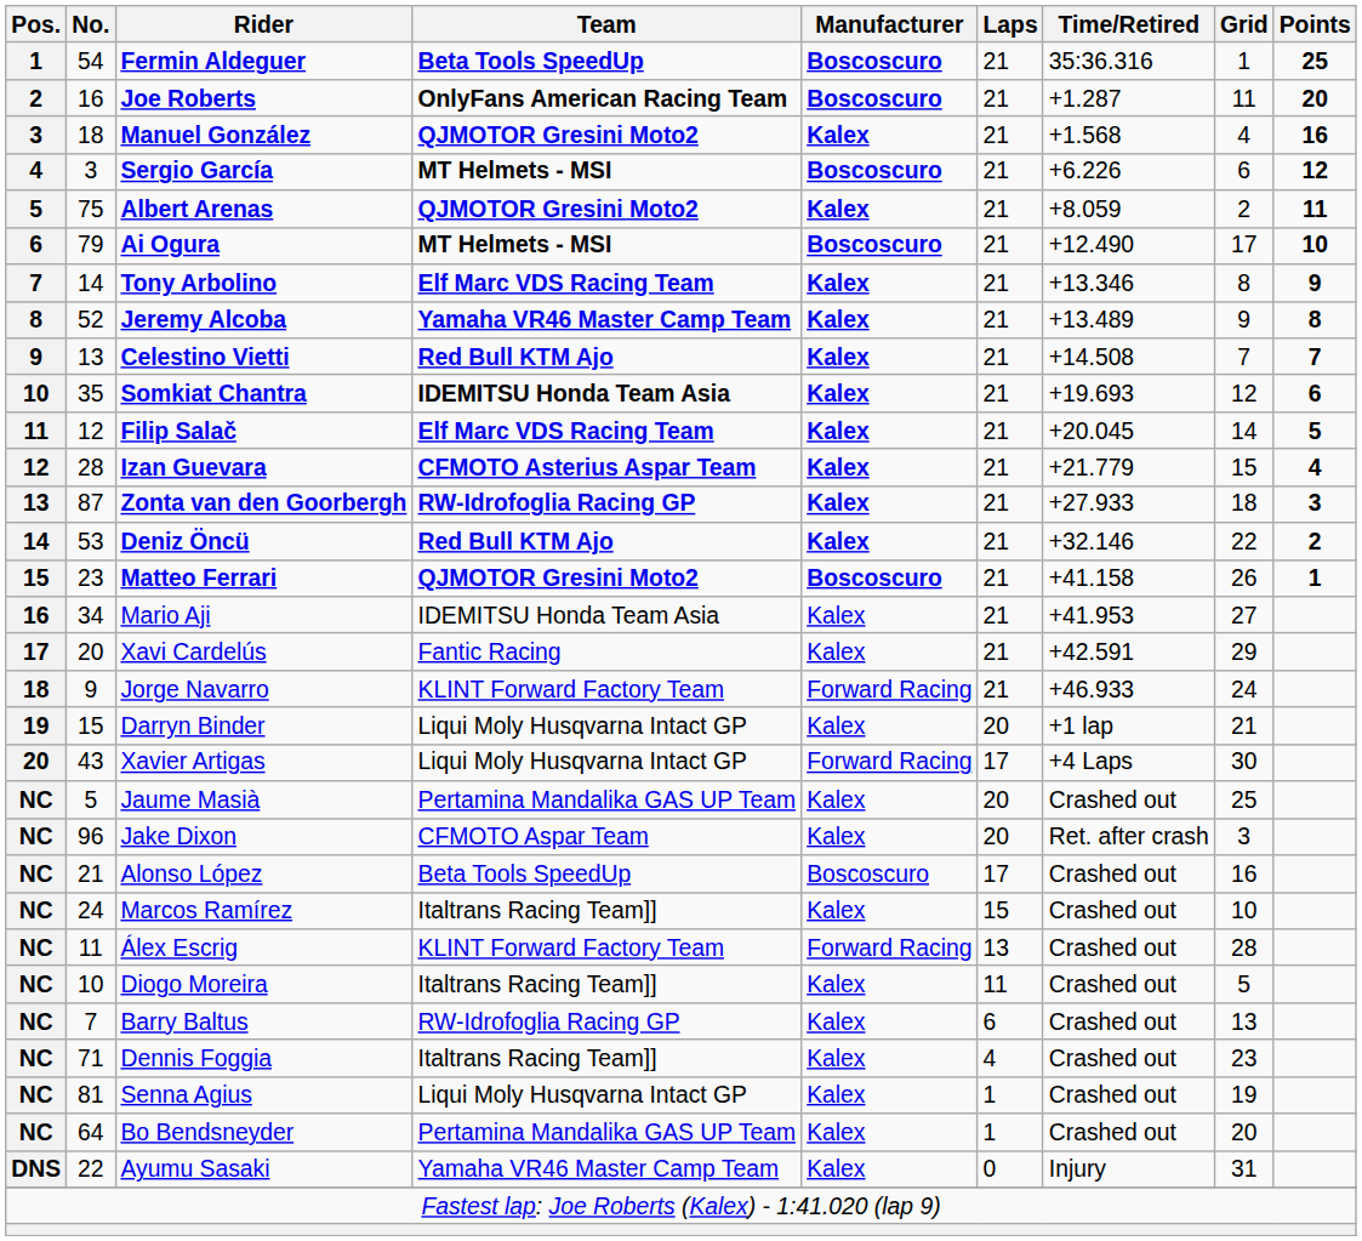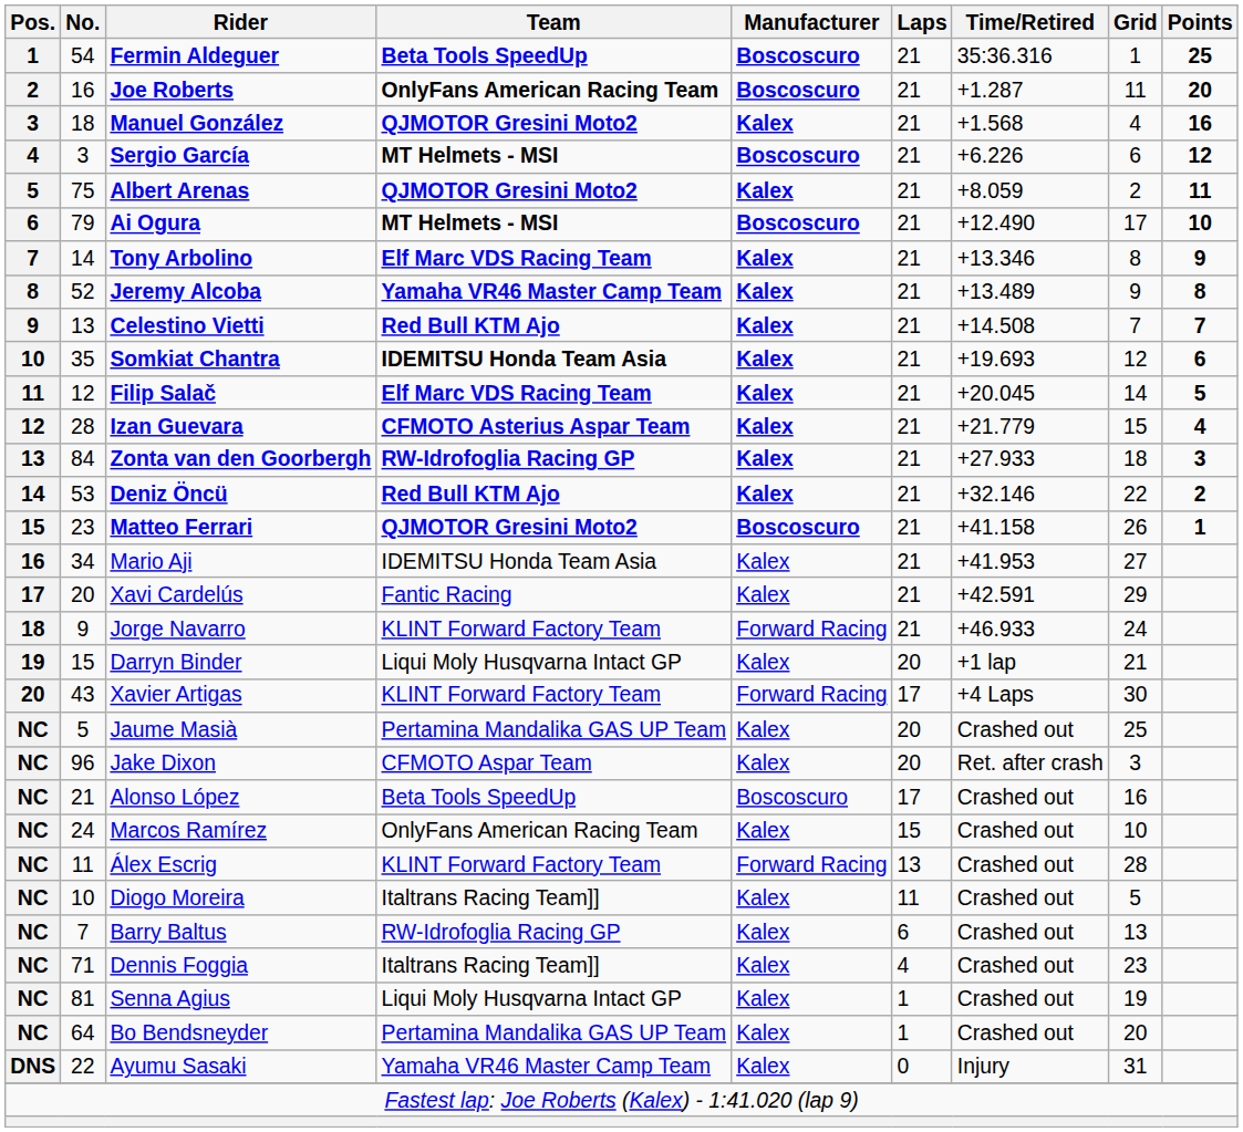 <table class="wikitable sortable" style="font-size: 85%;">
 <tr>
 <th>Pos.</th>
 <th>No.</th>
 <th>Rider</th>
 <th>Team</th>
 <th>Manufacturer</th>
 <th>Laps</th>
 <th>Time/Retired</th>
 <th>Grid</th>
 <th>Points</th>
 </tr>
 <tr>
 <th scope="row">1</th>
 <td align="center">54</td>
 <td><strong><a href='#'>Fermin Aldeguer</a></strong></td>
 <td><strong><a href='#'>Beta Tools SpeedUp</a></strong></td>
 <td><strong><a href='#'>Boscoscuro</a></strong></td>
 <td>21</td>
 <td>35:36.316</td>
 <td align="center">1</td>
 <td align="center"><strong>25</strong></td>
 </tr>
 <tr>
 <th scope="row">2</th>
 <td align="center">16</td>
 <td> <strong><a href='#'>Joe Roberts</a></strong></td>
 <td><strong>OnlyFans American Racing Team</strong></td>
 <td><strong><a href='#'>Boscoscuro</a></strong></td>
 <td>21</td>
 <td>+1.287</td>
 <td align="center">11</td>
 <td align="center"><strong>20</strong></td>
 </tr>
 <tr>
 <th scope="row">3</th>
 <td align="center">18</td>
 <td> <strong><a href='#'>Manuel González</a></strong></td>
 <td><strong><a href='#'>QJMOTOR Gresini Moto2</a></strong></td>
 <td><strong><a href='#'>Kalex</a></strong></td>
 <td>21</td>
 <td>+1.568</td>
 <td align="center">4</td>
 <td align="center"><strong>16</strong></td>
 </tr>
 <tr>
 <th scope="row">4</th>
 <td align="center">3</td>
 <td> <strong><a href='#'>Sergio García</a></strong></td>
 <td><strong>MT Helmets - MSI</strong></td>
 <td><strong><a href='#'>Boscoscuro</a></strong></td>
 <td>21</td>
 <td>+6.226</td>
 <td align="center">6</td>
 <td align="center"><strong>12</strong></td>
 </tr>
 <tr>
 <th scope="row">5</th>
 <td align="center">75</td>
 <td> <strong><a href='#'>Albert Arenas</a></strong></td>
 <td><strong><a href='#'>QJMOTOR Gresini Moto2</a></strong></td>
 <td><strong><a href='#'>Kalex</a></strong></td>
 <td>21</td>
 <td>+8.059</td>
 <td align="center">2</td>
 <td align="center"><strong>11</strong></td>
 </tr>
 <tr>
 <th scope="row">6</th>
 <td align="center">79</td>
 <td> <strong><a href='#'>Ai Ogura</a></strong></td>
 <td><strong>MT Helmets - MSI</strong></td>
 <td><strong><a href='#'>Boscoscuro</a></strong></td>
 <td>21</td>
 <td>+12.490</td>
 <td align="center">17</td>
 <td align="center"><strong>10</strong></td>
 </tr>
 <tr>
 <th scope="row">7</th>
 <td align="center">14</td>
 <td> <strong><a href='#'>Tony Arbolino</a></strong></td>
 <td><strong><a href='#'>Elf Marc VDS Racing Team</a></strong></td>
 <td><strong><a href='#'>Kalex</a></strong></td>
 <td>21</td>
 <td>+13.346</td>
 <td align="center">8</td>
 <td align="center"><strong>9</strong></td>
 </tr>
 <tr>
 <th scope="row">8</th>
 <td align="center">52</td>
 <td> <strong><a href='#'>Jeremy Alcoba</a></strong></td>
 <td><strong><a href='#'>Yamaha VR46 Master Camp Team</a></strong></td>
 <td><strong><a href='#'>Kalex</a></strong></td>
 <td>21</td>
 <td>+13.489</td>
 <td align="center">9</td>
 <td align="center"><strong>8</strong></td>
 </tr>
 <tr>
 <th scope="row">9</th>
 <td align="center">13</td>
 <td> <strong><a href='#'>Celestino Vietti</a></strong></td>
 <td><strong><a href='#'>Red Bull KTM Ajo</a></strong></td>
 <td><strong><a href='#'>Kalex</a></strong></td>
 <td>21</td>
 <td>+14.508</td>
 <td align="center">7</td>
 <td align="center"><strong>7</strong></td>
 </tr>
 <tr>
 <th scope="row">10</th>
 <td align="center">35</td>
 <td> <strong><a href='#'>Somkiat Chantra</a></strong></td>
 <td><strong>IDEMITSU Honda Team Asia</strong></td>
 <td><strong><a href='#'>Kalex</a></strong></td>
 <td>21</td>
 <td>+19.693</td>
 <td align="center">12</td>
 <td align="center"><strong>6</strong></td>
 </tr>
 <tr>
 <th scope="row">11</th>
 <td align="center">12</td>
 <td> <strong><a href='#'>Filip Salač</a></strong></td>
 <td><strong><a href='#'>Elf Marc VDS Racing Team</a></strong></td>
 <td><strong><a href='#'>Kalex</a></strong></td>
 <td>21</td>
 <td>+20.045</td>
 <td align="center">14</td>
 <td align="center"><strong>5</strong></td>
 </tr>
 <tr>
 <th scope="row">12</th>
 <td align="center">28</td>
 <td> <strong><a href='#'>Izan Guevara</a></strong></td>
 <td><strong><a href='#'>CFMOTO Asterius Aspar Team</a></strong></td>
 <td><strong><a href='#'>Kalex</a></strong></td>
 <td>21</td>
 <td>+21.779</td>
 <td align="center">15</td>
 <td align="center"><strong>4</strong></td>
 </tr>
 <tr>
 <th scope="row">13</th>
-<td align="center">87</td>
+<td align="center">84</td>
 <td> <strong><a href='#'>Zonta van den Goorbergh</a></strong></td>
 <td><strong><a href='#'>RW-Idrofoglia Racing GP</a></strong></td>
 <td><strong><a href='#'>Kalex</a></strong></td>
 <td>21</td>
 <td>+27.933</td>
 <td align="center">18</td>
 <td align="center"><strong>3</strong></td>
 </tr>
 <tr>
 <th scope="row">14</th>
 <td align="center">53</td>
 <td> <strong><a href='#'>Deniz Öncü</a></strong></td>
 <td><strong><a href='#'>Red Bull KTM Ajo</a></strong></td>
 <td><strong><a href='#'>Kalex</a></strong></td>
 <td>21</td>
 <td>+32.146</td>
 <td align="center">22</td>
 <td align="center"><strong>2</strong></td>
 </tr>
 <tr>
 <th scope="row">15</th>
 <td align="center">23</td>
 <td> <strong><a href='#'>Matteo Ferrari</a></strong></td>
 <td><strong><a href='#'>QJMOTOR Gresini Moto2</a></strong></td>
 <td><strong><a href='#'>Boscoscuro</a></strong></td>
 <td>21</td>
 <td>+41.158</td>
 <td align="center">26</td>
 <td align="center"><strong>1</strong></td>
 </tr>
 <tr>
 <th scope="row">16</th>
 <td align="center">34</td>
 <td> <a href='#'>Mario Aji</a></td>
 <td>IDEMITSU Honda Team Asia</td>
 <td><a href='#'>Kalex</a></td>
 <td>21</td>
 <td>+41.953</td>
 <td align="center">27</td>
 <td align="center"></td>
 </tr>
 <tr>
 <th scope="row">17</th>
 <td align="center">20</td>
 <td> <a href='#'>Xavi Cardelús</a></td>
 <td><a href='#'>Fantic Racing</a></td>
 <td><a href='#'>Kalex</a></td>
 <td>21</td>
 <td>+42.591</td>
 <td align="center">29</td>
 <td align="center"></td>
 </tr>
 <tr>
 <th scope="row">18</th>
 <td align="center">9</td>
 <td> <a href='#'>Jorge Navarro</a></td>
 <td><a href='#'>KLINT Forward Factory Team</a></td>
 <td><a href='#'>Forward Racing</a></td>
 <td>21</td>
 <td>+46.933</td>
 <td align="center">24</td>
 <td align="center"></td>
 </tr>
 <tr>
 <th scope="row">19</th>
 <td align="center">15</td>
 <td> <a href='#'>Darryn Binder</a></td>
 <td>Liqui Moly Husqvarna Intact GP</td>
 <td><a href='#'>Kalex</a></td>
 <td>20</td>
 <td>+1 lap</td>
 <td align="center">21</td>
 <td align="center"></td>
 </tr>
 <tr>
 <th scope="row">20</th>
 <td align="center">43</td>
 <td> <a href='#'>Xavier Artigas</a></td>
-<td>Liqui Moly Husqvarna Intact GP</td>
+<td><a href='#'>KLINT Forward Factory Team</a></td>
 <td><a href='#'>Forward Racing</a></td>
 <td>17</td>
 <td>+4 Laps</td>
 <td align="center">30</td>
 <td align="center"></td>
 </tr>
 <tr>
 <th scope="row">NC</th>
 <td align="center">5</td>
 <td> <a href='#'>Jaume Masià</a></td>
 <td><a href='#'>Pertamina Mandalika GAS UP Team</a></td>
 <td><a href='#'>Kalex</a></td>
 <td>20</td>
 <td>Crashed out</td>
 <td align="center">25</td>
 <td align="center"></td>
 </tr>
 <tr>
 <th scope="row">NC</th>
 <td align="center">96</td>
 <td>  <a href='#'>Jake Dixon</a></td>
 <td><a href='#'>CFMOTO Aspar Team</a></td>
 <td><a href='#'>Kalex</a></td>
 <td>20</td>
 <td>Ret. after crash</td>
 <td align="center">3</td>
 <td align="center"></td>
 </tr>
 <tr>
 <th scope="row">NC</th>
 <td align="center">21</td>
 <td> <a href='#'>Alonso López</a></td>
 <td><a href='#'>Beta Tools SpeedUp</a></td>
 <td><a href='#'>Boscoscuro</a></td>
 <td>17</td>
 <td>Crashed out</td>
 <td align="center">16</td>
 <td align="center"></td>
 </tr>
 <tr>
 <th scope="row">NC</th>
 <td align="center">24</td>
 <td> <a href='#'>Marcos Ramírez</a></td>
-<td>Italtrans Racing Team]]</td>
+<td>OnlyFans American Racing Team</td>
 <td><a href='#'>Kalex</a></td>
 <td>15</td>
 <td>Crashed out</td>
 <td align="center">10</td>
 <td align="center"></td>
 </tr>
 <tr>
 <th scope="row">NC</th>
 <td align="center">11</td>
 <td> <a href='#'>Álex Escrig</a></td>
 <td><a href='#'>KLINT Forward Factory Team</a></td>
 <td><a href='#'>Forward Racing</a></td>
 <td>13</td>
 <td>Crashed out</td>
 <td align="center">28</td>
 <td align="center"></td>
 </tr>
 <tr>
 <th scope="row">NC</th>
 <td align="center">10</td>
 <td> <a href='#'>Diogo Moreira</a></td>
 <td>Italtrans Racing Team]]</td>
 <td><a href='#'>Kalex</a></td>
 <td>11</td>
 <td>Crashed out</td>
 <td align="center">5</td>
 <td align="center"></td>
 </tr>
 <tr>
 <th scope="row">NC</th>
 <td align="center">7</td>
 <td> <a href='#'>Barry Baltus</a></td>
 <td><a href='#'>RW-Idrofoglia Racing GP</a></td>
 <td><a href='#'>Kalex</a></td>
 <td>6</td>
 <td>Crashed out</td>
 <td align="center">13</td>
 <td align="center"></td>
 </tr>
 <tr>
 <th scope="row">NC</th>
 <td align="center">71</td>
 <td> <a href='#'>Dennis Foggia</a></td>
 <td>Italtrans Racing Team]]</td>
 <td><a href='#'>Kalex</a></td>
 <td>4</td>
 <td>Crashed out</td>
 <td align="center">23</td>
 <td align="center"></td>
 </tr>
 <tr>
 <th scope="row">NC</th>
 <td align="center">81</td>
 <td> <a href='#'>Senna Agius</a></td>
 <td>Liqui Moly Husqvarna Intact GP</td>
 <td><a href='#'>Kalex</a></td>
 <td>1</td>
 <td>Crashed out</td>
 <td align="center">19</td>
 <td align="center"></td>
 </tr>
 <tr>
 <th scope="row">NC</th>
 <td align="center">64</td>
 <td>  <a href='#'>Bo Bendsneyder</a></td>
 <td><a href='#'>Pertamina Mandalika GAS UP Team</a></td>
 <td><a href='#'>Kalex</a></td>
 <td>1</td>
 <td>Crashed out</td>
 <td align="center">20</td>
 <td align="center"></td>
 </tr>
 <tr>
 <th scope="row">DNS</th>
 <td align="center">22</td>
 <td> <a href='#'>Ayumu Sasaki</a></td>
 <td><a href='#'>Yamaha VR46 Master Camp Team</a></td>
 <td><a href='#'>Kalex</a></td>
 <td>0</td>
 <td>Injury</td>
 <td align="center">31</td>
 <td align="center"></td>
 </tr>
 <tr>
 </tr>
 <tr class="sortbottom">
 <td colspan="9" style="text-align:center"><em><a href='#'>Fastest lap</a>:  <a href='#'>Joe Roberts</a> (<a href='#'>Kalex</a>) - 1:41.020 (lap 9)</em></td>
 </tr>
 <tr class="sortbottom">
 <th colspan="9"></th>
 </tr>
 </table>
